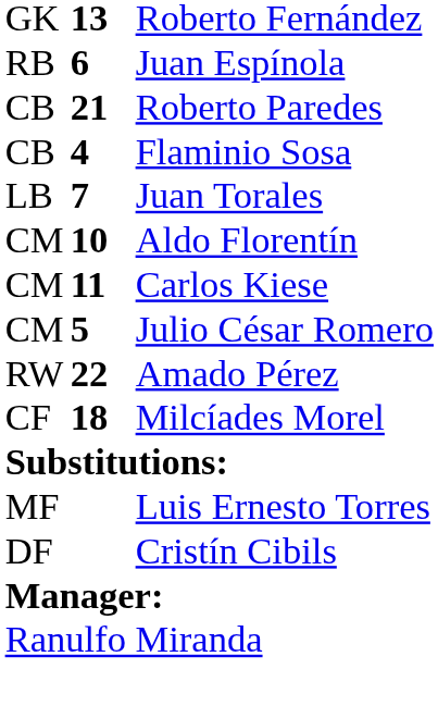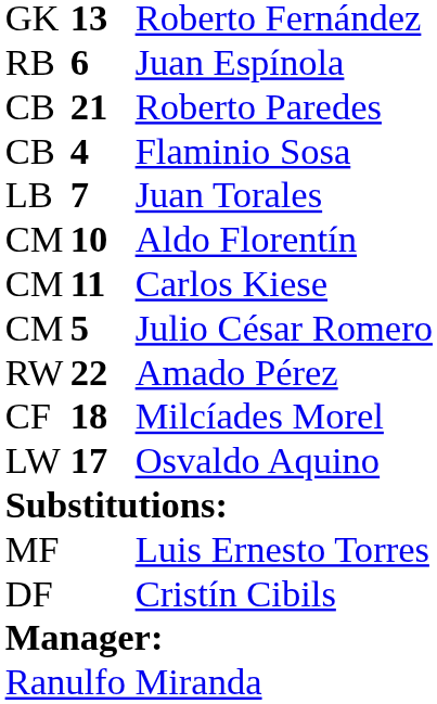 <table style="font-size:90%; margin:0.2em auto;" cellspacing="0" cellpadding="0">
 <tr>
 <th width="25"></th>
 <th width="25"></th>
 </tr>
 <tr>
 <td>GK</td>
 <td><strong>13</strong></td>
 <td><a href='#'>Roberto Fernández</a></td>
 </tr>
 <tr>
 <td>RB</td>
 <td><strong>6</strong></td>
 <td><a href='#'>Juan Espínola</a></td>
 </tr>
 <tr>
 <td>CB</td>
 <td><strong>21</strong></td>
 <td><a href='#'>Roberto Paredes</a></td>
 </tr>
 <tr>
 <td>CB</td>
 <td><strong>4</strong></td>
 <td><a href='#'>Flaminio Sosa</a></td>
 </tr>
 <tr>
 <td>LB</td>
 <td><strong>7</strong></td>
 <td><a href='#'>Juan Torales</a></td>
 </tr>
 <tr>
 <td>CM</td>
 <td><strong>10</strong></td>
 <td><a href='#'>Aldo Florentín</a></td>
 </tr>
 <tr>
 <td>CM</td>
 <td><strong>11</strong></td>
 <td><a href='#'>Carlos Kiese</a></td>
 </tr>
 <tr>
 <td>CM</td>
 <td><strong>5</strong></td>
 <td><a href='#'>Julio César Romero</a></td>
 </tr>
 <tr>
 <td>RW</td>
 <td><strong>22</strong></td>
 <td><a href='#'>Amado Pérez</a></td>
 <td></td>
 <td></td>
 </tr>
 <tr>
 <td>CF</td>
 <td><strong>18</strong></td>
 <td><a href='#'>Milcíades Morel</a></td>
 </tr>
 <tr>
+<td>LW</td>
+<td><strong>17</strong></td>
+<td><a href='#'>Osvaldo Aquino</a></td>
+<td></td>
+<td></td>
+</tr>
+<tr>
 <td colspan=3><strong>Substitutions:</strong></td>
 </tr>
 <tr>
 <td>MF</td>
 <td></td>
 <td><a href='#'>Luis Ernesto Torres</a></td>
 <td></td>
 <td></td>
 </tr>
 <tr>
 <td>DF</td>
 <td></td>
 <td><a href='#'>Cristín Cibils</a></td>
 <td></td>
 <td></td>
 </tr>
 <tr>
 <td colspan=3><strong>Manager:</strong></td>
 </tr>
 <tr>
 <td colspan=3><a href='#'>Ranulfo Miranda</a></td>
 </tr>
 </table>
